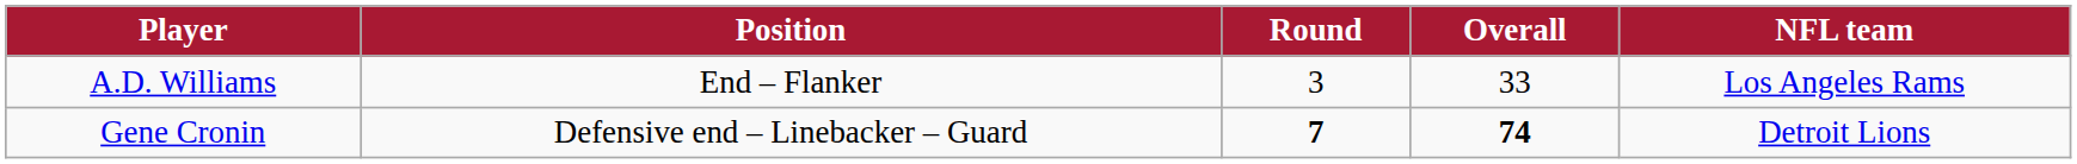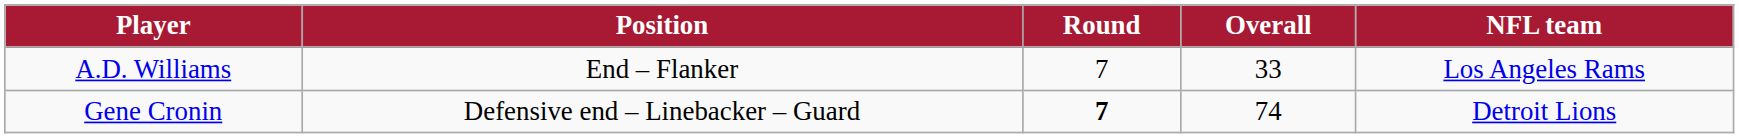 <table class="wikitable" width="65%">
 <tr align="center"  style="background:#A81933;color:#FFFFFF;">
 <td><strong>Player</strong></td>
 <td><strong>Position</strong></td>
 <td><strong>Round</strong></td>
 <td><strong>Overall</strong></td>
 <td><strong>NFL team</strong></td>
 </tr>
 <tr align="center" bgcolor="">
 <td><a href='#'>A.D. Williams</a></td>
 <td>End – Flanker</td>
-<td>3</td>
+<td>7</td>
 <td>33</td>
 <td><a href='#'>Los Angeles Rams</a></td>
 </tr>
 <tr align="center" bgcolor="">
 <td><a href='#'>Gene Cronin</a></td>
 <td>Defensive end – Linebacker – Guard</td>
 <td><strong>7</strong></td>
-<td><strong>74</strong></td>
+<td>74</td>
 <td><a href='#'>Detroit Lions</a></td>
 </tr>
 </table>
